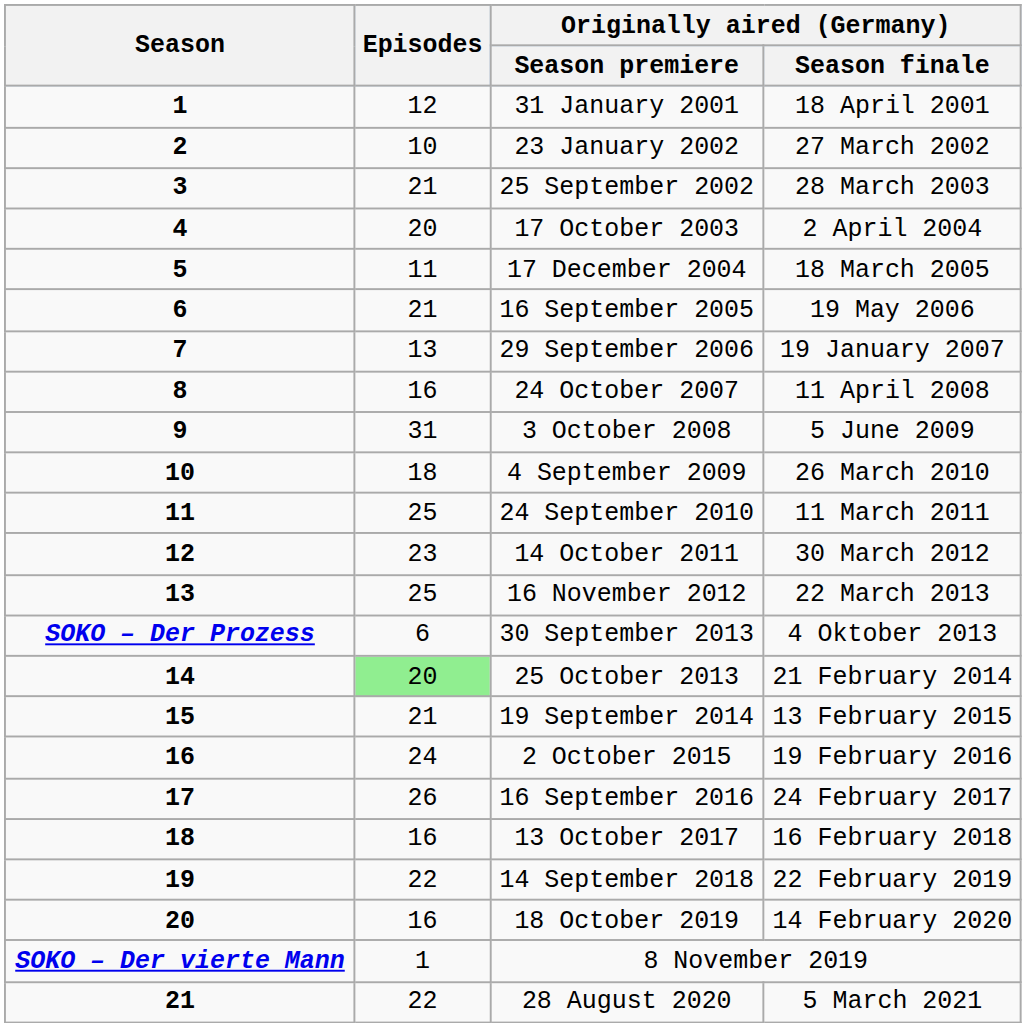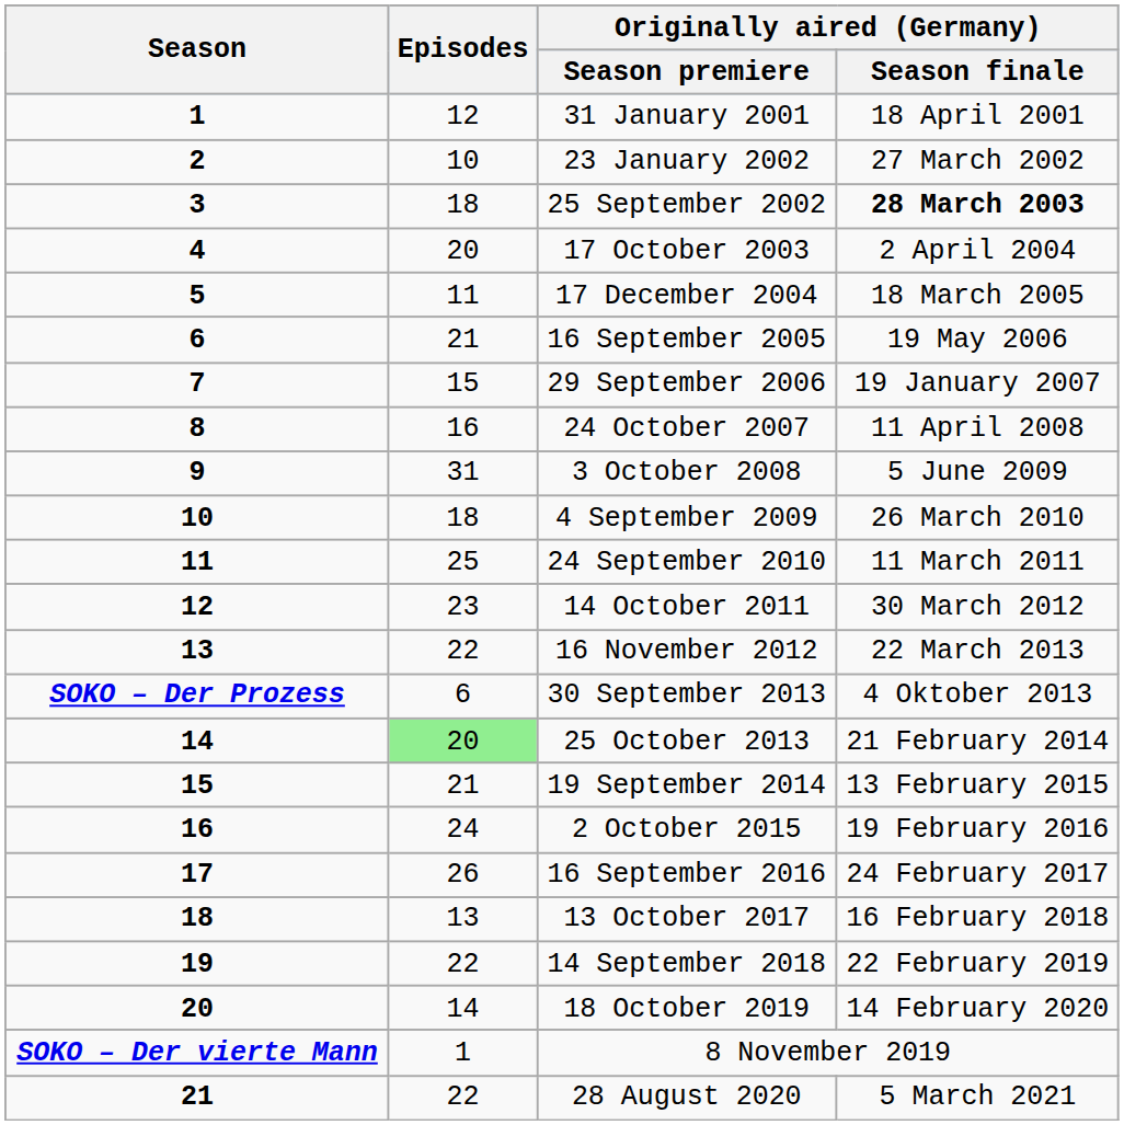 <table class="wikitable" style="text-align:center" width="60%">
 <tr style="background:#abcdef;">
 <th rowspan="2">Season</th>
 <th rowspan="2">Episodes</th>
 <th colspan="2">Originally aired (Germany)</th>
 </tr>
 <tr style="background:#abcdef;">
 <th>Season premiere</th>
 <th>Season finale</th>
 </tr>
 <tr>
 <td><strong>1</strong></td>
 <td>12</td>
 <td>31 January 2001</td>
 <td>18 April 2001</td>
 </tr>
 <tr>
 <td><strong>2</strong></td>
 <td>10</td>
 <td>23 January 2002</td>
 <td>27 March 2002</td>
 </tr>
 <tr>
 <td><strong>3</strong></td>
-<td>21</td>
+<td>18</td>
 <td>25 September 2002</td>
-<td>28 March 2003</td>
+<td><strong>28 March 2003</strong></td>
 </tr>
 <tr>
 <td><strong>4</strong></td>
 <td>20</td>
 <td>17 October 2003</td>
 <td>2 April 2004</td>
 </tr>
 <tr>
 <td><strong>5</strong></td>
 <td>11</td>
 <td>17 December 2004</td>
 <td>18 March 2005</td>
 </tr>
 <tr>
 <td><strong>6</strong></td>
 <td>21</td>
 <td>16 September 2005</td>
 <td>19 May 2006</td>
 </tr>
 <tr>
 <td><strong>7</strong></td>
-<td>13</td>
+<td>15</td>
 <td>29 September 2006</td>
 <td>19 January 2007</td>
 </tr>
 <tr>
 <td><strong>8</strong></td>
 <td>16</td>
 <td>24 October 2007</td>
 <td>11 April 2008</td>
 </tr>
 <tr>
 <td><strong>9</strong></td>
 <td>31</td>
 <td>3 October 2008</td>
 <td>5 June 2009</td>
 </tr>
 <tr>
 <td><strong>10</strong></td>
 <td>18</td>
 <td>4 September 2009</td>
 <td>26 March 2010</td>
 </tr>
 <tr>
 <td><strong>11</strong></td>
 <td>25</td>
 <td>24 September 2010</td>
 <td>11 March 2011</td>
 </tr>
 <tr>
 <td><strong>12</strong></td>
 <td>23</td>
 <td>14 October 2011</td>
 <td>30 March 2012</td>
 </tr>
 <tr>
 <td><strong>13</strong></td>
-<td>25</td>
+<td>22</td>
 <td>16 November 2012</td>
 <td>22 March 2013</td>
 </tr>
 <tr>
 <td><strong><em><a href='#'>SOKO – Der Prozess</a></em></strong></td>
 <td>6</td>
 <td>30 September 2013</td>
 <td>4 Oktober 2013</td>
 </tr>
 <tr>
 <td><strong>14</strong></td>
 <td style="background: lightgreen;">20</td>
 <td>25 October 2013</td>
 <td>21 February 2014</td>
 </tr>
 <tr>
 <td><strong>15</strong></td>
 <td>21</td>
 <td>19 September 2014</td>
 <td>13 February 2015</td>
 </tr>
 <tr>
 <td><strong>16</strong></td>
 <td>24</td>
 <td>2 October 2015</td>
 <td>19 February 2016</td>
 </tr>
 <tr>
 <td><strong>17</strong></td>
 <td>26</td>
 <td>16 September 2016</td>
 <td>24 February 2017</td>
 </tr>
 <tr>
 <td><strong>18</strong></td>
-<td>16</td>
+<td>13</td>
 <td>13 October 2017</td>
 <td>16 February 2018</td>
 </tr>
 <tr>
 <td><strong>19</strong></td>
 <td>22</td>
 <td>14 September 2018</td>
 <td>22 February 2019</td>
 </tr>
 <tr>
 <td><strong>20</strong></td>
-<td>16</td>
+<td>14</td>
 <td>18 October 2019</td>
 <td>14 February 2020</td>
 </tr>
 <tr>
 <td><strong><em><a href='#'>SOKO – Der vierte Mann</a></em></strong></td>
 <td>1</td>
 <td colspan="2">8 November 2019</td>
 </tr>
 <tr>
 <td><strong>21</strong></td>
 <td>22</td>
 <td>28 August 2020</td>
 <td>5 March 2021</td>
 </tr>
 </table>
